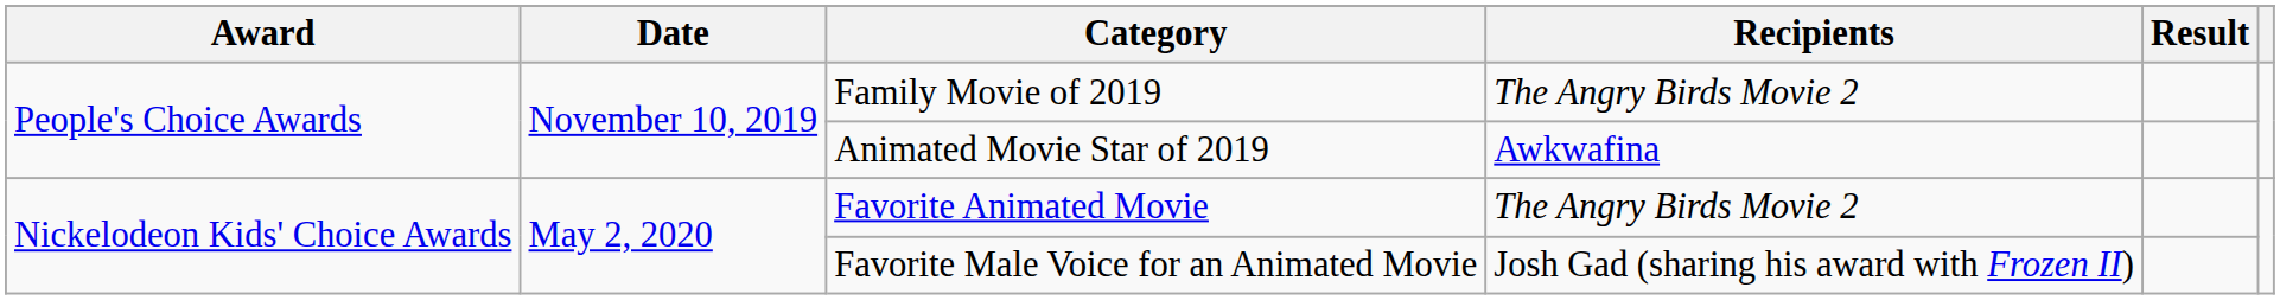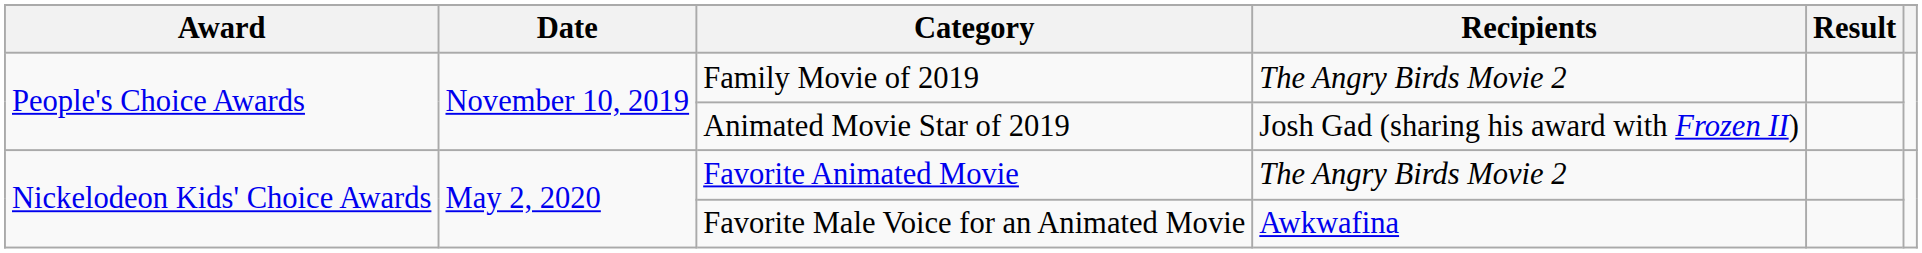 <table class="wikitable sortable plainrowheaders">
 <tr>
 </tr>
 <tr>
 <th>Award</th>
 <th>Date</th>
 <th>Category</th>
 <th>Recipients</th>
 <th>Result</th>
 <th class="unsortable"></th>
 </tr>
 <tr>
 <td rowspan="2"><a href='#'>People's Choice Awards</a></td>
 <td rowspan="2"><a href='#'>November 10, 2019</a></td>
 <td>Family Movie of 2019</td>
 <td><em>The Angry Birds Movie 2</em></td>
 <td></td>
 <td rowspan="2" align="center"></td>
 </tr>
 <tr>
 <td>Animated Movie Star of 2019</td>
-<td><a href='#'>Awkwafina</a></td>
+<td>Josh Gad (sharing his award with <em><a href='#'>Frozen II</a></em>)</td>
 <td></td>
 </tr>
 <tr>
 <td rowspan="2"><a href='#'>Nickelodeon Kids' Choice Awards</a></td>
 <td rowspan="2"><a href='#'>May 2, 2020</a></td>
 <td><a href='#'>Favorite Animated Movie</a></td>
 <td><em>The Angry Birds Movie 2</em></td>
 <td></td>
 <td rowspan="2" align="center"></td>
 </tr>
 <tr>
 <td>Favorite Male Voice for an Animated Movie</td>
-<td>Josh Gad (sharing his award with <em><a href='#'>Frozen II</a></em>)</td>
+<td><a href='#'>Awkwafina</a></td>
 <td></td>
 </tr>
 </table>
